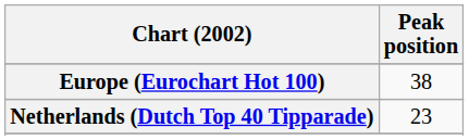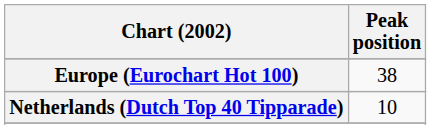 <table class="wikitable sortable plainrowheaders" style="text-align:center">
 <tr>
 <th>Chart (2002)</th>
 <th>Peak<br>position</th>
 </tr>
 <tr>
 </tr>
 <tr>
 </tr>
 <tr>
 </tr>
 <tr>
 <th scope="row">Europe (<a href='#'>Eurochart Hot 100</a>)</th>
 <td>38</td>
 </tr>
 <tr>
 </tr>
 <tr>
 <th scope="row">Netherlands (<a href='#'>Dutch Top 40 Tipparade</a>)<br></th>
-<td>23</td>
+<td>10</td>
 </tr>
 <tr>
 </tr>
 <tr>
 </tr>
 <tr>
 </tr>
 </table>
